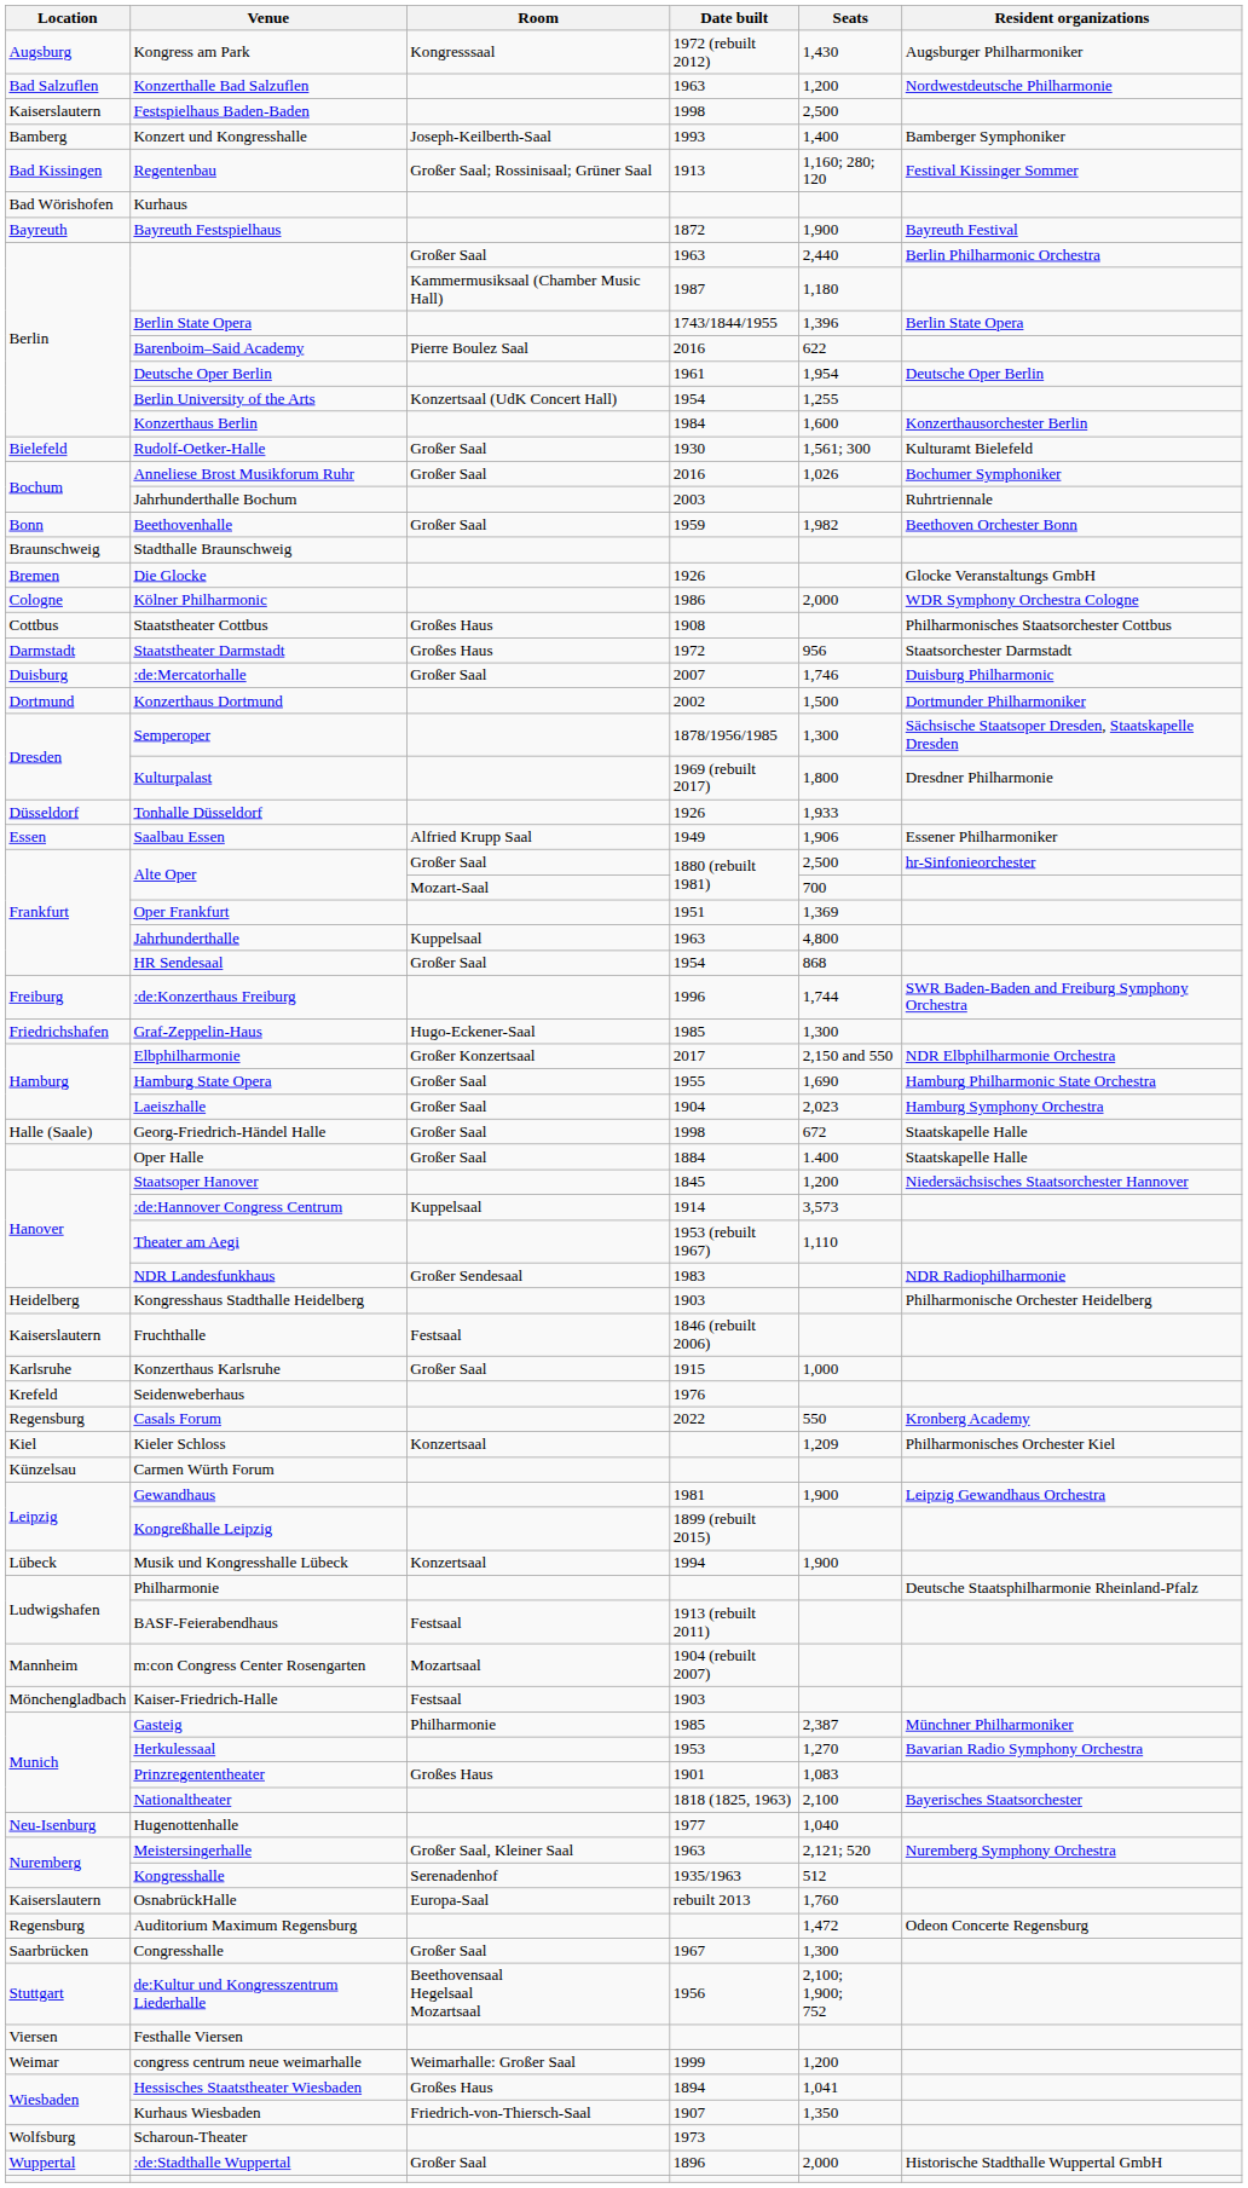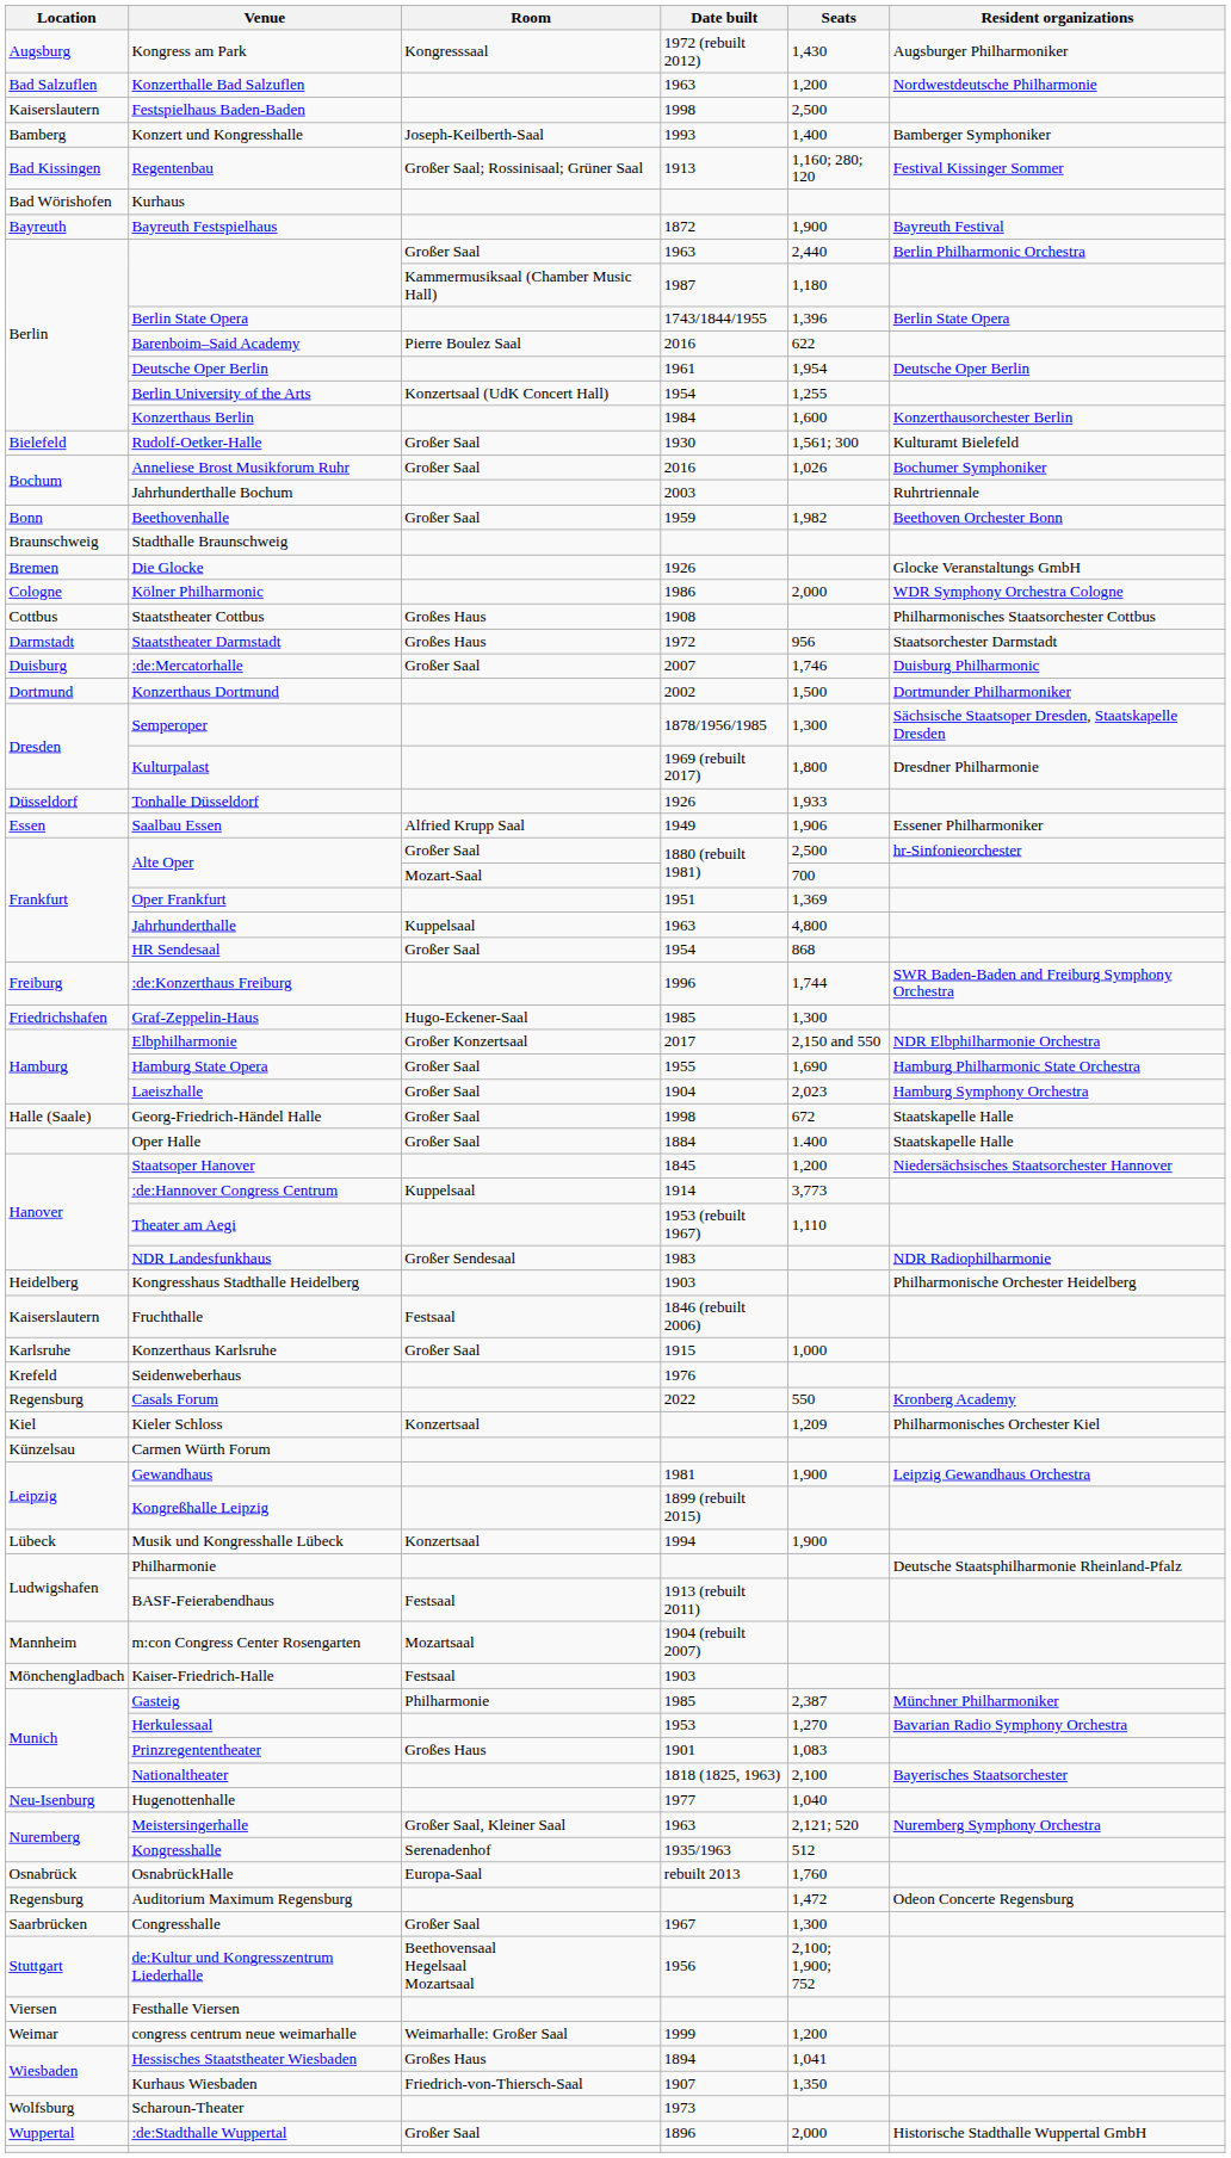 <table class="wikitable">
 <tr>
 <th>Location</th>
 <th>Venue</th>
 <th>Room</th>
 <th>Date built</th>
 <th>Seats</th>
 <th>Resident organizations</th>
 </tr>
 <tr>
 <td><a href='#'>Augsburg</a></td>
 <td>Kongress am Park</td>
 <td>Kongresssaal</td>
 <td>1972 (rebuilt 2012)</td>
 <td>1,430</td>
 <td>Augsburger Philharmoniker</td>
 </tr>
 <tr>
 <td><a href='#'>Bad Salzuflen</a></td>
 <td><a href='#'>Konzerthalle Bad Salzuflen</a></td>
 <td></td>
 <td>1963</td>
 <td>1,200</td>
 <td><a href='#'>Nordwestdeutsche Philharmonie</a></td>
 </tr>
 <tr>
 <td>Kaiserslautern</td>
 <td><a href='#'>Festspielhaus Baden-Baden</a></td>
 <td></td>
 <td>1998</td>
 <td>2,500</td>
 <td></td>
 </tr>
 <tr>
 <td>Bamberg</td>
 <td>Konzert und Kongresshalle</td>
 <td>Joseph-Keilberth-Saal</td>
 <td>1993</td>
 <td>1,400</td>
 <td>Bamberger Symphoniker</td>
 </tr>
 <tr>
 <td><a href='#'>Bad Kissingen</a></td>
 <td><a href='#'>Regentenbau</a></td>
 <td>Großer Saal; Rossinisaal; Grüner Saal</td>
 <td>1913</td>
 <td>1,160; 280; 120</td>
 <td><a href='#'>Festival Kissinger Sommer</a></td>
 </tr>
 <tr>
 <td>Bad Wörishofen</td>
 <td>Kurhaus</td>
 <td></td>
 <td></td>
 <td></td>
 <td></td>
 </tr>
 <tr>
 <td><a href='#'>Bayreuth</a></td>
 <td><a href='#'>Bayreuth Festspielhaus</a></td>
 <td></td>
 <td>1872</td>
 <td>1,900</td>
 <td><a href='#'>Bayreuth Festival</a></td>
 </tr>
 <tr>
 <td rowspan=7>Berlin</td>
 <td rowspan=2></td>
 <td>Großer Saal</td>
 <td>1963</td>
 <td>2,440</td>
 <td><a href='#'>Berlin Philharmonic Orchestra</a></td>
 </tr>
 <tr>
 <td>Kammermusiksaal (Chamber Music Hall)</td>
 <td>1987</td>
 <td>1,180</td>
 <td></td>
 </tr>
 <tr>
 <td><a href='#'>Berlin State Opera</a></td>
 <td></td>
 <td>1743/1844/1955</td>
 <td>1,396</td>
 <td><a href='#'>Berlin State Opera</a></td>
 </tr>
 <tr>
 <td><a href='#'>Barenboim–Said Academy</a></td>
 <td>Pierre Boulez Saal</td>
 <td>2016</td>
 <td>622</td>
 <td></td>
 </tr>
 <tr>
 <td><a href='#'>Deutsche Oper Berlin</a></td>
 <td></td>
 <td>1961</td>
 <td>1,954</td>
 <td><a href='#'>Deutsche Oper Berlin</a></td>
 </tr>
 <tr>
 <td><a href='#'>Berlin University of the Arts</a></td>
 <td>Konzertsaal (UdK Concert Hall)</td>
 <td>1954</td>
 <td>1,255</td>
 <td></td>
 </tr>
 <tr>
 <td><a href='#'>Konzerthaus Berlin</a></td>
 <td></td>
 <td>1984</td>
 <td>1,600</td>
 <td><a href='#'>Konzerthausorchester Berlin</a></td>
 </tr>
 <tr>
 <td><a href='#'>Bielefeld</a></td>
 <td><a href='#'>Rudolf-Oetker-Halle</a></td>
 <td>Großer Saal</td>
 <td>1930</td>
 <td>1,561; 300</td>
 <td>Kulturamt Bielefeld</td>
 </tr>
 <tr>
 <td rowspan="2"><a href='#'>Bochum</a></td>
 <td><a href='#'>Anneliese Brost Musikforum Ruhr</a></td>
 <td>Großer Saal</td>
 <td>2016</td>
 <td>1,026</td>
 <td><a href='#'>Bochumer Symphoniker</a></td>
 </tr>
 <tr>
 <td>Jahrhunderthalle Bochum</td>
 <td></td>
 <td>2003</td>
 <td></td>
 <td>Ruhrtriennale</td>
 </tr>
 <tr>
 <td><a href='#'>Bonn</a></td>
 <td><a href='#'>Beethovenhalle</a></td>
 <td>Großer Saal</td>
 <td>1959</td>
 <td>1,982</td>
 <td><a href='#'>Beethoven Orchester Bonn</a></td>
 </tr>
 <tr>
 <td>Braunschweig</td>
 <td>Stadthalle Braunschweig</td>
 <td></td>
 <td></td>
 <td></td>
 <td></td>
 </tr>
 <tr>
 <td><a href='#'>Bremen</a></td>
 <td><a href='#'>Die Glocke</a></td>
 <td></td>
 <td>1926</td>
 <td></td>
 <td>Glocke Veranstaltungs GmbH</td>
 </tr>
 <tr>
 <td><a href='#'>Cologne</a></td>
 <td><a href='#'>Kölner Philharmonic</a></td>
 <td></td>
 <td>1986</td>
 <td>2,000</td>
 <td><a href='#'>WDR Symphony Orchestra Cologne</a></td>
 </tr>
 <tr>
 <td>Cottbus</td>
 <td>Staatstheater Cottbus</td>
 <td>Großes Haus</td>
 <td>1908</td>
 <td></td>
 <td>Philharmonisches Staatsorchester Cottbus</td>
 </tr>
 <tr>
 <td><a href='#'>Darmstadt</a></td>
 <td><a href='#'>Staatstheater Darmstadt</a></td>
 <td>Großes Haus</td>
 <td>1972</td>
 <td>956</td>
 <td>Staatsorchester Darmstadt</td>
 </tr>
 <tr>
 <td><a href='#'>Duisburg</a></td>
 <td><a href='#'>:de:Mercatorhalle</a></td>
 <td>Großer Saal</td>
 <td>2007</td>
 <td>1,746</td>
 <td><a href='#'>Duisburg Philharmonic</a></td>
 </tr>
 <tr>
 <td><a href='#'>Dortmund</a></td>
 <td><a href='#'>Konzerthaus Dortmund</a></td>
 <td></td>
 <td>2002</td>
 <td>1,500</td>
 <td><a href='#'>Dortmunder Philharmoniker</a></td>
 </tr>
 <tr>
 <td rowspan="2"><a href='#'>Dresden</a></td>
 <td><a href='#'>Semperoper</a></td>
 <td></td>
 <td>1878/1956/1985</td>
 <td>1,300</td>
 <td><a href='#'>Sächsische Staatsoper Dresden</a>, <a href='#'>Staatskapelle Dresden</a></td>
 </tr>
 <tr>
 <td><a href='#'>Kulturpalast</a></td>
 <td></td>
 <td>1969 (rebuilt 2017)</td>
 <td>1,800</td>
 <td>Dresdner Philharmonie</td>
 </tr>
 <tr>
 <td><a href='#'>Düsseldorf</a></td>
 <td><a href='#'>Tonhalle Düsseldorf</a></td>
 <td></td>
 <td>1926</td>
 <td>1,933</td>
 <td></td>
 </tr>
 <tr>
 <td><a href='#'>Essen</a></td>
 <td><a href='#'>Saalbau Essen</a></td>
 <td>Alfried Krupp Saal</td>
 <td>1949</td>
 <td>1,906</td>
 <td>Essener Philharmoniker</td>
 </tr>
 <tr>
 <td rowspan="5"><a href='#'>Frankfurt</a></td>
 <td rowspan="2"><a href='#'>Alte Oper</a></td>
 <td>Großer Saal</td>
 <td rowspan="2">1880 (rebuilt 1981)</td>
 <td>2,500</td>
 <td><a href='#'>hr-Sinfonieorchester</a></td>
 </tr>
 <tr>
 <td>Mozart-Saal</td>
 <td>700</td>
 <td></td>
 </tr>
 <tr>
 <td><a href='#'>Oper Frankfurt</a></td>
 <td></td>
 <td>1951</td>
 <td>1,369</td>
 <td></td>
 </tr>
 <tr>
 <td><a href='#'>Jahrhunderthalle</a></td>
 <td>Kuppelsaal</td>
 <td>1963</td>
 <td>4,800</td>
 <td></td>
 </tr>
 <tr>
 <td><a href='#'>HR Sendesaal</a></td>
 <td>Großer Saal</td>
 <td>1954</td>
 <td>868</td>
 <td></td>
 </tr>
 <tr>
 <td><a href='#'>Freiburg</a></td>
 <td><a href='#'>:de:Konzerthaus Freiburg</a></td>
 <td></td>
 <td>1996</td>
 <td>1,744</td>
 <td><a href='#'>SWR Baden-Baden and Freiburg Symphony Orchestra</a></td>
 </tr>
 <tr>
 <td><a href='#'>Friedrichshafen</a></td>
 <td><a href='#'>Graf-Zeppelin-Haus</a></td>
 <td>Hugo-Eckener-Saal</td>
 <td>1985</td>
 <td>1,300</td>
 <td></td>
 </tr>
 <tr>
 <td rowspan=3><a href='#'>Hamburg</a></td>
 <td><a href='#'>Elbphilharmonie</a></td>
 <td>Großer Konzertsaal</td>
 <td>2017</td>
 <td>2,150 and 550</td>
 <td><a href='#'>NDR Elbphilharmonie Orchestra</a></td>
 </tr>
 <tr>
 <td><a href='#'>Hamburg State Opera</a></td>
 <td>Großer Saal</td>
 <td>1955</td>
 <td>1,690</td>
 <td><a href='#'>Hamburg Philharmonic State Orchestra</a></td>
 </tr>
 <tr>
 <td><a href='#'>Laeiszhalle</a></td>
 <td>Großer Saal</td>
 <td>1904</td>
 <td>2,023</td>
 <td><a href='#'>Hamburg Symphony Orchestra</a></td>
 </tr>
 <tr>
 <td>Halle (Saale)</td>
 <td>Georg-Friedrich-Händel Halle</td>
 <td>Großer Saal</td>
 <td>1998</td>
 <td>672</td>
 <td>Staatskapelle Halle</td>
 </tr>
 <tr>
 <td></td>
 <td>Oper Halle</td>
 <td>Großer Saal</td>
 <td>1884</td>
 <td>1.400</td>
 <td>Staatskapelle Halle</td>
 </tr>
 <tr>
 <td rowspan="4"><a href='#'>Hanover</a></td>
 <td><a href='#'>Staatsoper Hanover</a></td>
 <td></td>
 <td>1845</td>
 <td>1,200</td>
 <td><a href='#'>Niedersächsisches Staatsorchester Hannover</a></td>
 </tr>
 <tr>
 <td><a href='#'>:de:Hannover Congress Centrum</a></td>
 <td>Kuppelsaal</td>
 <td>1914</td>
-<td>3,573</td>
+<td>3,773</td>
 <td></td>
 </tr>
 <tr>
 <td><a href='#'>Theater am Aegi</a></td>
 <td></td>
 <td>1953 (rebuilt 1967)</td>
 <td>1,110</td>
 <td></td>
 </tr>
 <tr>
 <td><a href='#'>NDR Landesfunkhaus</a></td>
 <td>Großer Sendesaal</td>
 <td>1983</td>
 <td></td>
 <td><a href='#'>NDR Radiophilharmonie</a></td>
 </tr>
 <tr>
 <td>Heidelberg</td>
 <td>Kongresshaus Stadthalle Heidelberg</td>
 <td></td>
 <td>1903</td>
 <td></td>
 <td>Philharmonische Orchester Heidelberg</td>
 </tr>
 <tr>
 <td>Kaiserslautern</td>
 <td>Fruchthalle</td>
 <td>Festsaal</td>
 <td>1846 (rebuilt 2006)</td>
 <td></td>
 <td></td>
 </tr>
 <tr>
 <td>Karlsruhe</td>
 <td>Konzerthaus Karlsruhe</td>
 <td>Großer Saal</td>
 <td>1915</td>
 <td>1,000</td>
 <td></td>
 </tr>
 <tr>
 <td>Krefeld</td>
 <td>Seidenweberhaus</td>
 <td></td>
 <td>1976</td>
 <td></td>
 <td></td>
 </tr>
 <tr>
 <td>Regensburg</td>
 <td><a href='#'>Casals Forum</a></td>
 <td></td>
 <td>2022</td>
 <td>550</td>
 <td><a href='#'>Kronberg Academy</a></td>
 </tr>
 <tr>
 <td>Kiel</td>
 <td>Kieler Schloss</td>
 <td>Konzertsaal</td>
 <td></td>
 <td>1,209</td>
 <td>Philharmonisches Orchester Kiel</td>
 </tr>
 <tr>
 <td>Künzelsau<br></td>
 <td>Carmen Würth Forum</td>
 <td></td>
 <td></td>
 <td></td>
 <td></td>
 </tr>
 <tr>
 <td rowspan="2"><a href='#'>Leipzig</a></td>
 <td><a href='#'>Gewandhaus</a></td>
 <td></td>
 <td>1981</td>
 <td>1,900</td>
 <td><a href='#'>Leipzig Gewandhaus Orchestra</a></td>
 </tr>
 <tr>
 <td><a href='#'>Kongreßhalle Leipzig</a></td>
 <td></td>
 <td>1899 (rebuilt 2015)</td>
 <td></td>
 <td></td>
 </tr>
 <tr>
 <td>Lübeck</td>
 <td>Musik und Kongresshalle Lübeck</td>
 <td>Konzertsaal</td>
 <td>1994</td>
 <td>1,900</td>
 <td></td>
 </tr>
 <tr>
 <td rowspan="2">Ludwigshafen</td>
 <td>Philharmonie</td>
 <td></td>
 <td></td>
 <td></td>
 <td>Deutsche Staatsphilharmonie Rheinland-Pfalz</td>
 </tr>
 <tr>
 <td>BASF-Feierabendhaus</td>
 <td>Festsaal</td>
 <td>1913 (rebuilt 2011)</td>
 <td></td>
 <td></td>
 </tr>
 <tr>
 <td>Mannheim</td>
 <td>m:con Congress Center Rosengarten</td>
 <td>Mozartsaal</td>
 <td>1904 (rebuilt 2007)</td>
 <td></td>
 <td></td>
 </tr>
 <tr>
 <td>Mönchengladbach</td>
 <td>Kaiser-Friedrich-Halle</td>
 <td>Festsaal</td>
 <td>1903</td>
 <td></td>
 <td></td>
 </tr>
 <tr>
 <td rowspan="4"><a href='#'>Munich</a></td>
 <td><a href='#'>Gasteig</a></td>
 <td>Philharmonie</td>
 <td>1985</td>
 <td>2,387</td>
 <td><a href='#'>Münchner Philharmoniker</a></td>
 </tr>
 <tr>
 <td><a href='#'>Herkulessaal</a></td>
 <td></td>
 <td>1953</td>
 <td>1,270</td>
 <td><a href='#'>Bavarian Radio Symphony Orchestra</a></td>
 </tr>
 <tr>
 <td><a href='#'>Prinzregententheater</a></td>
 <td>Großes Haus</td>
 <td>1901</td>
 <td>1,083</td>
 <td></td>
 </tr>
 <tr>
 <td><a href='#'>Nationaltheater</a></td>
 <td></td>
 <td>1818 (1825, 1963)</td>
 <td>2,100</td>
 <td><a href='#'>Bayerisches Staatsorchester</a></td>
 </tr>
 <tr>
 <td><a href='#'>Neu-Isenburg</a></td>
 <td>Hugenottenhalle</td>
 <td></td>
 <td>1977</td>
 <td>1,040</td>
 <td></td>
 </tr>
 <tr>
 <td rowspan=2><a href='#'>Nuremberg</a></td>
 <td><a href='#'>Meistersingerhalle</a></td>
 <td>Großer Saal, Kleiner Saal</td>
 <td>1963</td>
 <td>2,121; 520</td>
 <td><a href='#'>Nuremberg Symphony Orchestra</a></td>
 </tr>
 <tr>
 <td><a href='#'>Kongresshalle</a></td>
 <td>Serenadenhof</td>
 <td>1935/1963</td>
 <td>512</td>
 <td></td>
 </tr>
 <tr>
-<td>Kaiserslautern</td>
+<td>Osnabrück</td>
 <td>OsnabrückHalle</td>
 <td>Europa-Saal</td>
 <td>rebuilt 2013</td>
 <td>1,760</td>
 <td></td>
 </tr>
 <tr>
 <td>Regensburg</td>
 <td>Auditorium Maximum Regensburg</td>
 <td></td>
 <td></td>
 <td>1,472</td>
 <td>Odeon Concerte Regensburg</td>
 </tr>
 <tr>
 <td>Saarbrücken</td>
 <td>Congresshalle</td>
 <td>Großer Saal</td>
 <td>1967</td>
 <td>1,300</td>
 <td></td>
 </tr>
 <tr>
 <td><a href='#'>Stuttgart</a></td>
 <td><a href='#'>de:Kultur und Kongresszentrum Liederhalle</a></td>
 <td>Beethovensaal<br>Hegelsaal<br>Mozartsaal</td>
 <td>1956</td>
 <td>2,100;<br>1,900;<br>752</td>
 <td></td>
 </tr>
 <tr>
 <td>Viersen</td>
 <td>Festhalle Viersen</td>
 <td></td>
 <td></td>
 <td></td>
 <td></td>
 </tr>
 <tr>
 <td>Weimar</td>
 <td>congress centrum neue weimarhalle</td>
 <td>Weimarhalle: Großer Saal</td>
 <td>1999</td>
 <td>1,200</td>
 <td></td>
 </tr>
 <tr>
 <td rowspan=2><a href='#'>Wiesbaden</a></td>
 <td><a href='#'>Hessisches Staatstheater Wiesbaden</a></td>
 <td>Großes Haus</td>
 <td>1894</td>
 <td>1,041</td>
 <td></td>
 </tr>
 <tr>
 <td>Kurhaus Wiesbaden</td>
 <td>Friedrich-von-Thiersch-Saal</td>
 <td>1907</td>
 <td>1,350</td>
 <td></td>
 </tr>
 <tr>
 <td>Wolfsburg</td>
 <td>Scharoun-Theater</td>
 <td></td>
 <td>1973</td>
 <td></td>
 <td></td>
 </tr>
 <tr>
 <td><a href='#'>Wuppertal</a></td>
 <td><a href='#'>:de:Stadthalle Wuppertal</a></td>
 <td>Großer Saal</td>
 <td>1896</td>
 <td>2,000</td>
 <td>Historische Stadthalle Wuppertal GmbH</td>
 </tr>
 <tr>
 <td></td>
 <td></td>
 <td></td>
 <td></td>
 <td></td>
 <td></td>
 </tr>
 </table>
